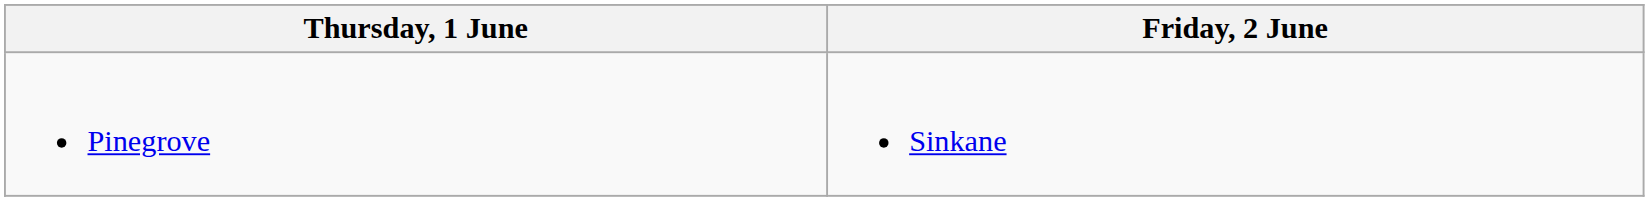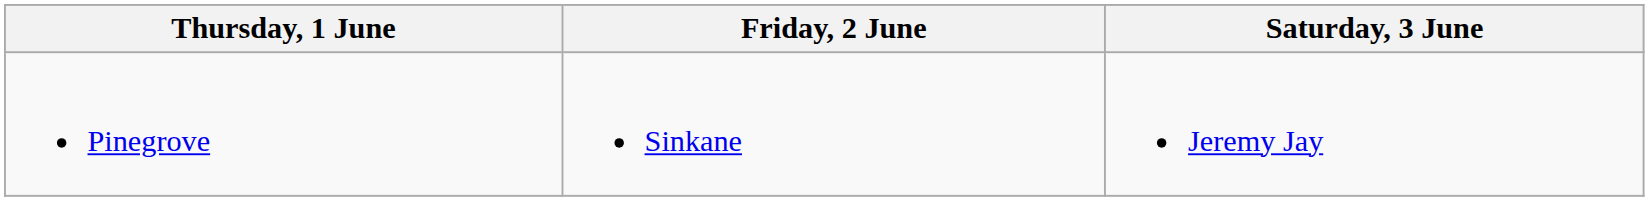 <table class="wikitable">
 <tr>
 <th width="500">Thursday, 1 June</th>
 <th width="500">Friday, 2 June</th>
+<th width="500">Saturday, 3 June</th>
 </tr>
 <tr valign="top">
 <td><br><ul><li><a href='#'>Pinegrove</a></li></ul></td>
 <td><br><ul><li><a href='#'>Sinkane</a></li></ul></td>
+<td><br><ul><li><a href='#'>Jeremy Jay</a></li></ul></td>
 </tr>
 </table>
